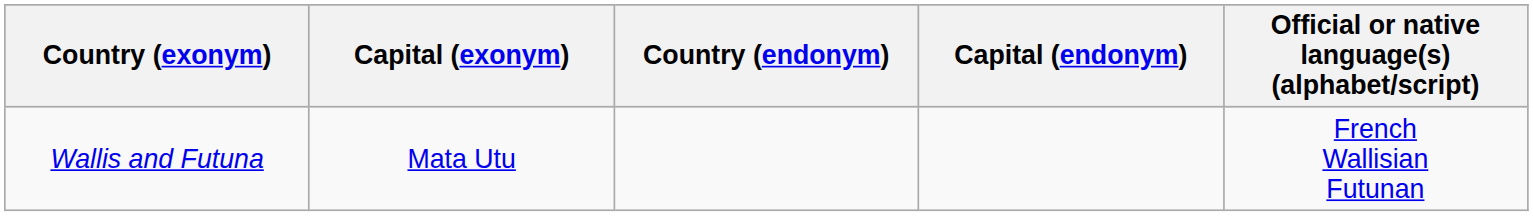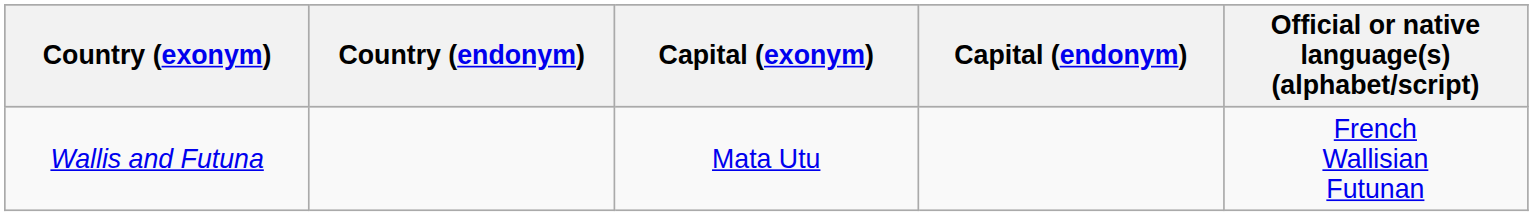 <table style="text-align:center;" class="wikitable">
 <tr style="background:#ccc;">
 <th style="width:175px;">Country (<a href='#'>exonym</a>)</th>
+<th style="width:175px;">Country (<a href='#'>endonym</a>)</th>
 <th style="width:175px;">Capital (<a href='#'>exonym</a>)</th>
-<th style="width:175px;">Country (<a href='#'>endonym</a>)</th>
 <th style="width:175px;">Capital (<a href='#'>endonym</a>)</th>
 <th style="width:175px;">Official or native language(s) (alphabet/script)</th>
 </tr>
 <tr>
 <td> <em><a href='#'>Wallis and Futuna</a></em></td>
+<td><strong><br></strong></td>
 <td><a href='#'>Mata Utu</a></td>
-<td><strong><br></strong></td>
 <td><strong><br></strong></td>
 <td><a href='#'>French</a><br><a href='#'>Wallisian</a><br><a href='#'>Futunan</a></td>
 </tr>
 </table>
